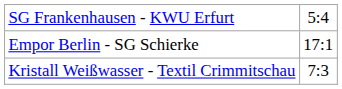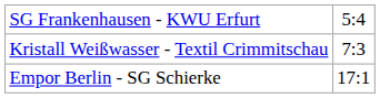 <table class="wikitable">
 <tr align="left" valign="top" bgcolor="#ffffff">
 <td><a href='#'>SG Frankenhausen</a> - <a href='#'>KWU Erfurt</a></td>
 <td align="center">5:4</td>
 </tr>
 <tr align="left" valign="top" bgcolor="#ffffff">
+<td><a href='#'>Kristall Weißwasser</a> - <a href='#'>Textil Crimmitschau</a></td>
+<td align="center">7:3</td>
+</tr>
+<tr align="left" valign="top" bgcolor="#ffffff">
 <td><a href='#'>Empor Berlin</a> - SG Schierke</td>
 <td align="center">17:1</td>
 </tr>
-<tr align="left" valign="top" bgcolor="#ffffff">
-<td><a href='#'>Kristall Weißwasser</a> - <a href='#'>Textil Crimmitschau</a></td>
-<td align="center">7:3</td>
-</tr>
 </table>
